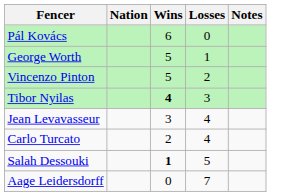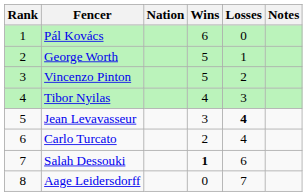 <table class="wikitable sortable" style="text-align: center;">
 <tr>
+<th>Rank</th>
 <th>Fencer</th>
 <th>Nation</th>
 <th>Wins</th>
 <th>Losses</th>
 <th>Notes</th>
 </tr>
 <tr style="background:#bbf3bb;">
+<td>1</td>
 <td align=left><a href='#'>Pál Kovács</a></td>
 <td align=left></td>
 <td>6</td>
 <td>0</td>
 <td></td>
 </tr>
 <tr style="background:#bbf3bb;">
+<td>2</td>
 <td align=left><a href='#'>George Worth</a></td>
 <td align=left></td>
 <td>5</td>
 <td>1</td>
 <td></td>
 </tr>
 <tr style="background:#bbf3bb;">
+<td>3</td>
 <td align=left><a href='#'>Vincenzo Pinton</a></td>
 <td align=left></td>
 <td>5</td>
 <td>2</td>
 <td></td>
 </tr>
 <tr style="background:#bbf3bb;">
+<td>4</td>
 <td align=left><a href='#'>Tibor Nyilas</a></td>
 <td align=left></td>
-<td><strong>4</strong></td>
+<td>4</td>
 <td>3</td>
 <td></td>
 </tr>
 <tr>
+<td>5</td>
 <td align=left><a href='#'>Jean Levavasseur</a></td>
 <td align=left></td>
 <td>3</td>
-<td>4</td>
+<td><strong>4</strong></td>
 <td></td>
 </tr>
 <tr>
+<td>6</td>
 <td align=left><a href='#'>Carlo Turcato</a></td>
 <td align=left></td>
 <td>2</td>
 <td>4</td>
 <td></td>
 </tr>
 <tr>
+<td>7</td>
 <td align=left><a href='#'>Salah Dessouki</a></td>
 <td align=left></td>
 <td><strong>1</strong></td>
-<td>5</td>
+<td>6</td>
 <td></td>
 </tr>
 <tr>
+<td>8</td>
 <td align=left><a href='#'>Aage Leidersdorff</a></td>
 <td align=left></td>
 <td>0</td>
 <td>7</td>
 <td></td>
 </tr>
 </table>
